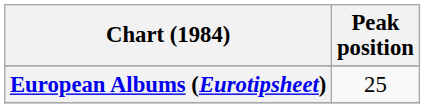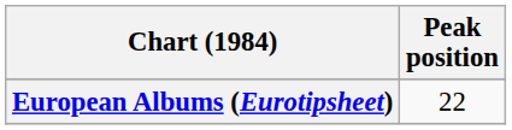 <table class="wikitable sortable plainrowheaders" style="text-align:center">
 <tr>
 <th scope="col">Chart (1984)</th>
 <th scope="col">Peak<br>position</th>
 </tr>
 <tr>
 </tr>
 <tr>
 </tr>
 <tr>
 <th scope="row"><a href='#'>European Albums</a> (<em><a href='#'>Eurotipsheet</a></em>)</th>
-<td>25</td>
+<td>22</td>
 </tr>
 <tr>
 </tr>
 <tr>
 </tr>
 <tr>
 </tr>
 <tr>
 </tr>
 </table>
